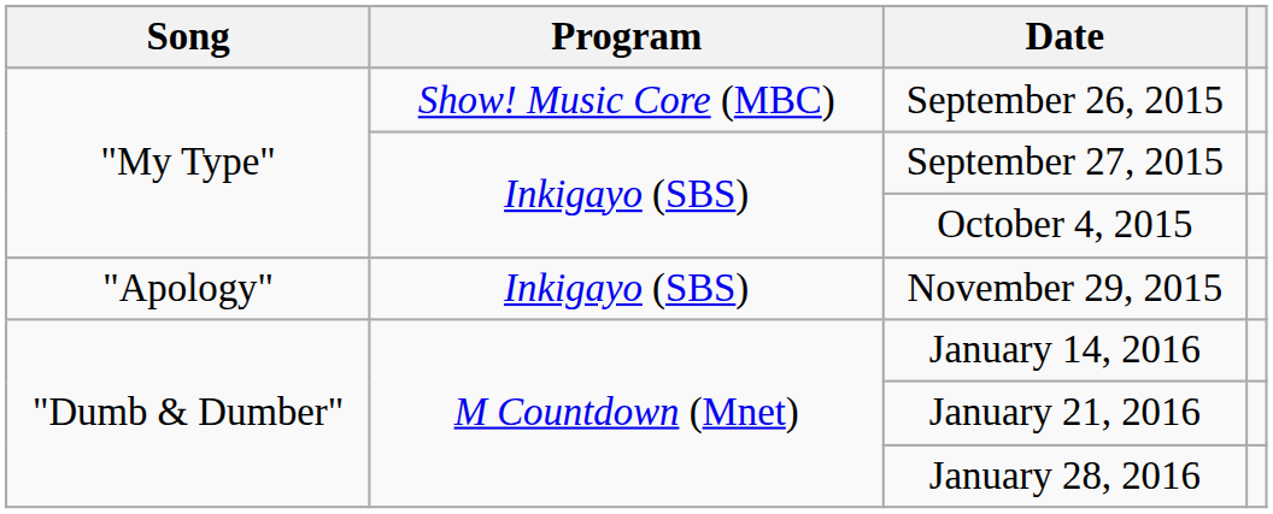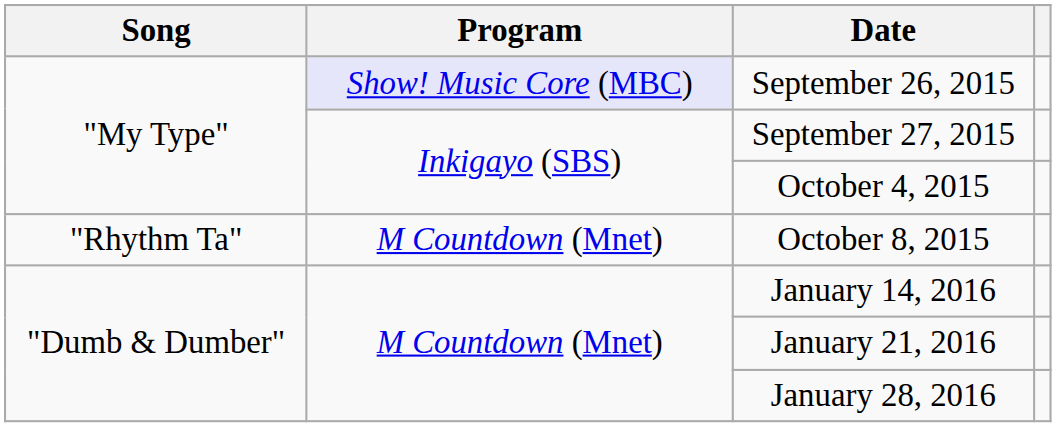 <table class="wikitable" style="text-align:center">
 <tr>
 <th width="140">Song</th>
 <th width="200">Program</th>
 <th width="140">Date</th>
 <th></th>
 </tr>
 <tr>
 <td rowspan="3">"My Type"</td>
-<td><em><a href='#'>Show! Music Core</a></em> (<a href='#'>MBC</a>)</td>
+<td style="background: lavender;"><em><a href='#'>Show! Music Core</a></em> (<a href='#'>MBC</a>)</td>
 <td>September 26, 2015</td>
 <td></td>
 </tr>
 <tr>
 <td rowspan="2"><em><a href='#'>Inkigayo</a></em> (<a href='#'>SBS</a>)</td>
 <td>September 27, 2015</td>
 <td></td>
 </tr>
 <tr>
 <td>October 4, 2015</td>
 <td></td>
 </tr>
 <tr>
-<td>"Apology"</td>
-<td><em><a href='#'>Inkigayo</a></em> (<a href='#'>SBS</a>)</td>
-<td>November 29, 2015</td>
+<td>"Rhythm Ta"</td>
+<td><em><a href='#'>M Countdown</a></em> (<a href='#'>Mnet</a>)</td>
+<td>October 8, 2015</td>
 <td></td>
 </tr>
 <tr>
 <td rowspan="3">"Dumb & Dumber"</td>
 <td rowspan="3"><em><a href='#'>M Countdown</a></em> (<a href='#'>Mnet</a>)</td>
 <td>January 14, 2016</td>
 <td></td>
 </tr>
 <tr>
 <td>January 21, 2016</td>
 <td></td>
 </tr>
 <tr>
 <td>January 28, 2016</td>
 <td></td>
 </tr>
 </table>
